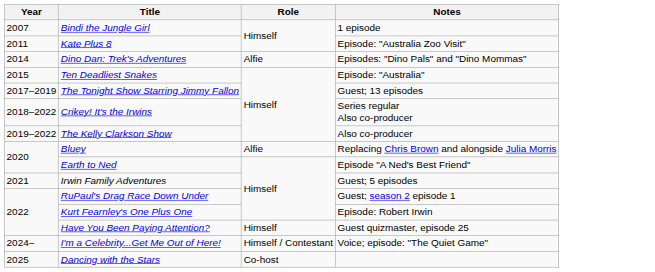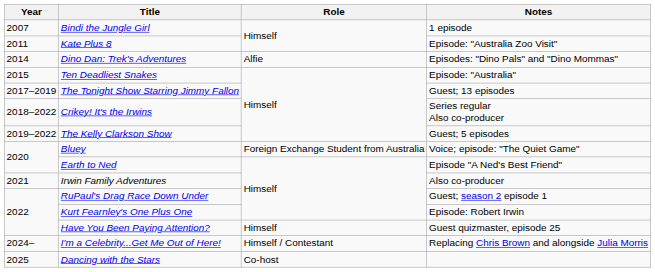 <table class="wikitable">
 <tr>
 <th>Year</th>
 <th>Title</th>
 <th>Role</th>
 <th>Notes</th>
 </tr>
 <tr>
 <td>2007</td>
 <td><em><a href='#'>Bindi the Jungle Girl</a></em></td>
 <td rowspan=2>Himself</td>
 <td>1 episode</td>
 </tr>
 <tr>
 <td>2011</td>
 <td><em><a href='#'>Kate Plus 8</a></em></td>
 <td>Episode: "Australia Zoo Visit"</td>
 </tr>
 <tr>
 <td>2014</td>
 <td><em><a href='#'>Dino Dan: Trek's Adventures</a></em></td>
 <td>Alfie</td>
 <td>Episodes: "Dino Pals" and "Dino Mommas"</td>
 </tr>
 <tr>
 <td>2015</td>
 <td><em><a href='#'>Ten Deadliest Snakes</a></em></td>
 <td rowspan=4>Himself</td>
 <td>Episode: "Australia"</td>
 </tr>
 <tr>
 <td>2017–2019</td>
 <td><em><a href='#'>The Tonight Show Starring Jimmy Fallon</a></em></td>
 <td>Guest; 13 episodes</td>
 </tr>
 <tr>
 <td>2018–2022</td>
 <td><em><a href='#'>Crikey! It's the Irwins</a></em></td>
 <td>Series regular<br>Also co-producer</td>
 </tr>
 <tr>
 <td>2019–2022</td>
 <td><em><a href='#'>The Kelly Clarkson Show</a></em></td>
-<td>Also co-producer</td>
+<td>Guest; 5 episodes</td>
 </tr>
 <tr>
 <td rowspan="2">2020</td>
 <td><em><a href='#'>Bluey</a></em></td>
-<td>Alfie</td>
-<td>Replacing <a href='#'>Chris Brown</a> and alongside <a href='#'>Julia Morris</a></td>
+<td>Foreign Exchange Student from Australia</td>
+<td>Voice; episode: "The Quiet Game"</td>
 </tr>
 <tr>
 <td><em><a href='#'>Earth to Ned</a></em></td>
 <td rowspan=4>Himself</td>
 <td>Episode "A Ned's Best Friend"</td>
 </tr>
 <tr>
 <td>2021</td>
 <td><em>Irwin Family Adventures</em></td>
-<td>Guest; 5 episodes</td>
+<td>Also co-producer</td>
 </tr>
 <tr>
 <td rowspan="3">2022</td>
 <td><em><a href='#'>RuPaul's Drag Race Down Under</a></em></td>
 <td>Guest; <a href='#'>season 2</a> episode 1</td>
 </tr>
 <tr>
 <td><em><a href='#'>Kurt Fearnley's One Plus One</a></em></td>
 <td>Episode: Robert Irwin</td>
 </tr>
 <tr>
 <td><em><a href='#'>Have You Been Paying Attention?</a></em></td>
 <td>Himself</td>
 <td>Guest quizmaster, episode 25</td>
 </tr>
 <tr>
 <td>2024–</td>
 <td><em><a href='#'>I'm a Celebrity...Get Me Out of Here!</a></em></td>
 <td>Himself / Contestant</td>
-<td>Voice; episode: "The Quiet Game"</td>
+<td>Replacing <a href='#'>Chris Brown</a> and alongside <a href='#'>Julia Morris</a></td>
 </tr>
 <tr>
 <td>2025</td>
 <td><em><a href='#'>Dancing with the Stars</a></em></td>
 <td>Co-host</td>
 <td></td>
 </tr>
 </table>
